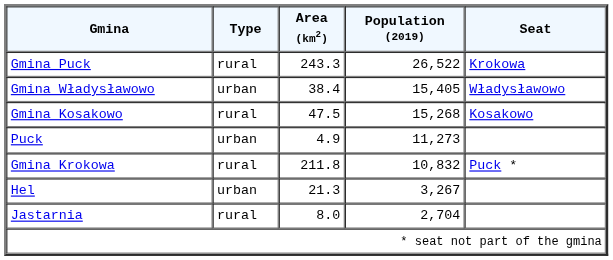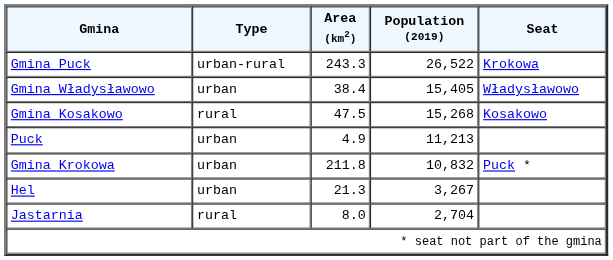 <table width="60%" border="2" cellpadding="3" cellspacing="0" style="font-size:90%;line-height:120%;">
 <tr bgcolor="F0F8FF">
 <td style="text-align:center;"><strong>Gmina</strong></td>
 <td style="text-align:center;"><strong>Type</strong></td>
 <td style="text-align:center;"><strong>Area<br><small>(km<sup>2</sup>)</small></strong></td>
 <td style="text-align:center;"><strong>Population<br><small>(2019)</small></strong></td>
 <td style="text-align:center;"><strong>Seat</strong></td>
 </tr>
 <tr>
 <td><a href='#'>Gmina Puck</a></td>
-<td>rural</td>
+<td>urban-rural</td>
 <td style="text-align:right;">243.3</td>
 <td style="text-align:right;">26,522</td>
 <td><a href='#'>Krokowa</a></td>
 </tr>
 <tr>
 <td><a href='#'>Gmina Władysławowo</a></td>
 <td>urban</td>
 <td style="text-align:right;">38.4</td>
 <td style="text-align:right;">15,405</td>
 <td><a href='#'>Władysławowo</a></td>
 </tr>
 <tr>
 <td><a href='#'>Gmina Kosakowo</a></td>
 <td>rural</td>
 <td style="text-align:right;">47.5</td>
 <td style="text-align:right;">15,268</td>
 <td><a href='#'>Kosakowo</a></td>
 </tr>
 <tr>
 <td><a href='#'>Puck</a></td>
 <td>urban</td>
 <td style="text-align:right;">4.9</td>
-<td style="text-align:right;">11,273</td>
+<td style="text-align:right;">11,213</td>
 <td> </td>
 </tr>
 <tr>
 <td><a href='#'>Gmina Krokowa</a></td>
-<td>rural</td>
+<td>urban</td>
 <td style="text-align:right;">211.8</td>
 <td style="text-align:right;">10,832</td>
 <td><a href='#'>Puck</a> *</td>
 </tr>
 <tr>
 <td><a href='#'>Hel</a></td>
 <td>urban</td>
 <td style="text-align:right;">21.3</td>
 <td style="text-align:right;">3,267</td>
 <td> </td>
 </tr>
 <tr>
 <td><a href='#'>Jastarnia</a></td>
 <td>rural</td>
 <td style="text-align:right;">8.0</td>
 <td style="text-align:right;">2,704</td>
 <td> </td>
 </tr>
 <tr>
 <td colspan=5 style="text-align:right;font-size:90%">* seat not part of the gmina</td>
 </tr>
 <tr>
 </tr>
 </table>
